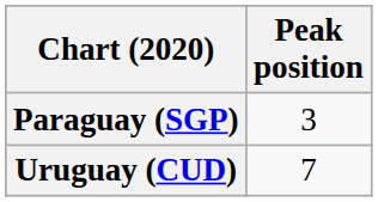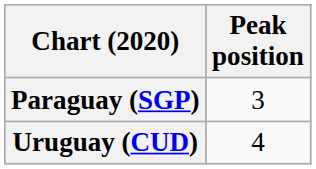 <table class="wikitable sortable plainrowheaders" style="text-align:center">
 <tr>
 <th scope="col">Chart (2020)</th>
 <th scope="col">Peak<br>position</th>
 </tr>
 <tr>
 <th scope="row">Paraguay (<a href='#'>SGP</a>)</th>
 <td>3</td>
 </tr>
 <tr>
 <th scope="row">Uruguay (<a href='#'>CUD</a>)</th>
-<td>7</td>
+<td>4</td>
 </tr>
 </table>
